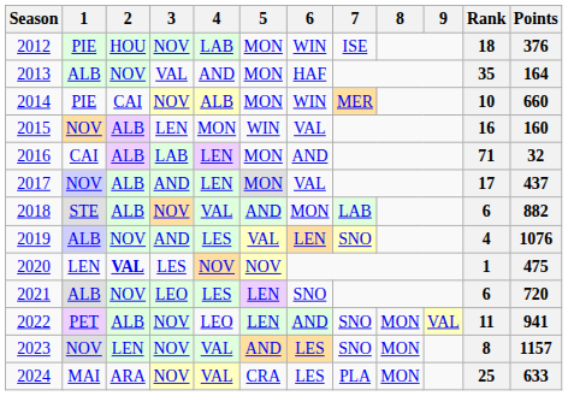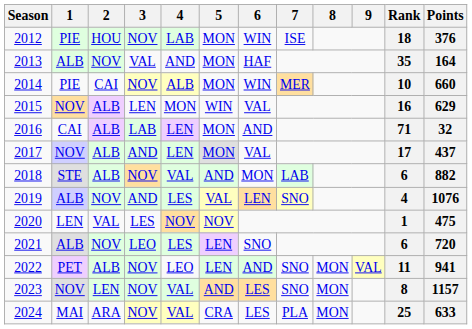 <table class="wikitable" style="text-align:center; font-size:95%">
 <tr>
 <th>Season</th>
 <th>1</th>
 <th>2</th>
 <th>3</th>
 <th>4</th>
 <th>5</th>
 <th>6</th>
 <th>7</th>
 <th>8</th>
 <th>9</th>
 <th>Rank</th>
 <th>Points</th>
 </tr>
 <tr>
 <td><a href='#'>2012</a></td>
 <td bgcolor="#dfffdf"><a href='#'>PIE</a><br></td>
 <td bgcolor="#dfffdf"><a href='#'>HOU</a><br></td>
 <td bgcolor="#dfffdf"><a href='#'>NOV</a><br></td>
 <td bgcolor="#dfffdf"><a href='#'>LAB</a><br></td>
 <td><a href='#'>MON</a><br></td>
 <td><a href='#'>WIN</a><br></td>
 <td><a href='#'>ISE</a><br></td>
 <td colspan=2></td>
 <th>18</th>
 <th>376</th>
 </tr>
 <tr>
 <td><a href='#'>2013</a></td>
 <td bgcolor="#dfffdf"><a href='#'>ALB</a><br></td>
 <td bgcolor="#dfffdf"><a href='#'>NOV</a><br></td>
 <td><a href='#'>VAL</a><br></td>
 <td><a href='#'>AND</a><br></td>
 <td><a href='#'>MON</a><br></td>
 <td><a href='#'>HAF</a><br></td>
 <td colspan=3></td>
 <th>35</th>
 <th>164</th>
 </tr>
 <tr>
 <td><a href='#'>2014</a></td>
 <td><a href='#'>PIE</a><br></td>
 <td><a href='#'>CAI</a><br></td>
 <td bgcolor="#ffffbf"><a href='#'>NOV</a><br></td>
 <td bgcolor="#ffffbf"><a href='#'>ALB</a><br></td>
 <td><a href='#'>MON</a><br></td>
 <td><a href='#'>WIN</a><br></td>
 <td bgcolor="#ffdf9f"><a href='#'>MER</a><br></td>
 <td colspan=2></td>
 <th>10</th>
 <th>660</th>
 </tr>
 <tr>
 <td><a href='#'>2015</a></td>
 <td bgcolor="#ffdf9f"><a href='#'>NOV</a><br></td>
 <td bgcolor="#efcfff"><a href='#'>ALB</a><br></td>
 <td><a href='#'>LEN</a><br></td>
 <td><a href='#'>MON</a><br></td>
 <td><a href='#'>WIN</a><br></td>
 <td><a href='#'>VAL</a><br></td>
 <td colspan=3></td>
 <th>16</th>
-<th>160</th>
+<th>629</th>
 </tr>
 <tr>
 <td><a href='#'>2016</a></td>
 <td><a href='#'>CAI</a><br></td>
 <td bgcolor="#efcfff"><a href='#'>ALB</a><br></td>
 <td bgcolor="#dfffdf"><a href='#'>LAB</a><br></td>
 <td bgcolor="#efcfff"><a href='#'>LEN</a><br></td>
 <td><a href='#'>MON</a><br></td>
 <td><a href='#'>AND</a><br></td>
 <td colspan=3></td>
 <th>71</th>
 <th>32</th>
 </tr>
 <tr>
 <td><a href='#'>2017</a></td>
 <td bgcolor="#cfcfff"><a href='#'>NOV</a><br></td>
 <td bgcolor="#dfffdf"><a href='#'>ALB</a><br></td>
 <td bgcolor="#dfffdf"><a href='#'>AND</a><br></td>
 <td bgcolor="#dfffdf"><a href='#'>LEN</a><br></td>
 <td bgcolor="#dfdfdf"><a href='#'>MON</a><br></td>
 <td><a href='#'>VAL</a><br></td>
 <td colspan=3></td>
 <th>17</th>
 <th>437</th>
 </tr>
 <tr>
 <td><a href='#'>2018</a></td>
 <td bgcolor="#dfdfdf"><a href='#'>STE</a><br></td>
 <td bgcolor="#dfffdf"><a href='#'>ALB</a><br></td>
 <td bgcolor="#ffdf9f"><a href='#'>NOV</a><br></td>
 <td bgcolor="#dfffdf"><a href='#'>VAL</a><br></td>
 <td bgcolor="#dfffdf"><a href='#'>AND</a><br></td>
 <td><a href='#'>MON</a><br></td>
 <td bgcolor="#dfffdf"><a href='#'>LAB</a><br></td>
 <td colspan=2></td>
 <th>6</th>
 <th>882</th>
 </tr>
 <tr>
 <td><a href='#'>2019</a></td>
 <td bgcolor="#cfcfff"><a href='#'>ALB</a><br></td>
 <td bgcolor="#dfffdf"><a href='#'>NOV</a><br></td>
 <td bgcolor="#dfffdf"><a href='#'>AND</a><br></td>
 <td bgcolor="#dfffdf"><a href='#'>LES</a><br></td>
 <td bgcolor="#ffffbf"><a href='#'>VAL</a><br></td>
 <td bgcolor="#ffdf9f"><a href='#'>LEN</a><br></td>
 <td bgcolor="#ffffbf"><a href='#'>SNO</a><br></td>
 <td colspan=2></td>
 <th>4</th>
 <th>1076</th>
 </tr>
 <tr>
 <td><a href='#'>2020</a></td>
 <td><a href='#'>LEN</a><br></td>
-<td><strong><a href='#'>VAL</a><br></strong></td>
+<td><a href='#'>VAL</a><br></td>
 <td><a href='#'>LES</a><br></td>
 <td bgcolor="#ffdf9f"><a href='#'>NOV</a><br></td>
 <td bgcolor="#ffffbf"><a href='#'>NOV</a><br></td>
 <td colspan=4></td>
 <th>1</th>
 <th>475</th>
 </tr>
 <tr>
 <td><a href='#'>2021</a></td>
 <td bgcolor="#dfdfdf"><a href='#'>ALB</a><br></td>
 <td bgcolor="#dfffdf"><a href='#'>NOV</a><br></td>
 <td bgcolor="#dfffdf"><a href='#'>LEO</a><br></td>
 <td bgcolor="#dfffdf"><a href='#'>LES</a><br></td>
 <td bgcolor="#efcfff"><a href='#'>LEN</a><br></td>
 <td><a href='#'>SNO</a><br></td>
 <td colspan=3></td>
 <th>6</th>
 <th>720</th>
 </tr>
 <tr>
 <td><a href='#'>2022</a></td>
 <td bgcolor="#efcfff"><a href='#'>PET</a><br></td>
 <td bgcolor="#dfffdf"><a href='#'>ALB</a><br></td>
 <td bgcolor="#dfffdf"><a href='#'>NOV</a><br></td>
 <td><a href='#'>LEO</a><br></td>
 <td bgcolor="#dfffdf"><a href='#'>LEN</a><br></td>
 <td bgcolor="#dfffdf"><a href='#'>AND</a><br></td>
 <td><a href='#'>SNO</a><br></td>
 <td><a href='#'>MON</a><br></td>
 <td bgcolor="#ffffbf"><a href='#'>VAL</a><br></td>
 <th>11</th>
 <th>941</th>
 </tr>
 <tr>
 <td><a href='#'>2023</a></td>
 <td bgcolor="#dfdfdf"><a href='#'>NOV</a><br></td>
 <td bgcolor="#dfffdf"><a href='#'>LEN</a><br></td>
 <td bgcolor="#dfffdf"><a href='#'>NOV</a><br></td>
 <td bgcolor="#dfffdf"><a href='#'>VAL</a><br></td>
 <td bgcolor="#ffdf9f"><a href='#'>AND</a><br></td>
 <td bgcolor="#ffdf9f"><a href='#'>LES</a><br></td>
 <td><a href='#'>SNO</a><br></td>
 <td><a href='#'>MON</a><br></td>
 <td></td>
 <th>8</th>
 <th>1157</th>
 </tr>
 <tr>
 <td><a href='#'>2024</a></td>
 <td><a href='#'>MAI</a><br></td>
 <td><a href='#'>ARA</a><br></td>
 <td bgcolor="#ffffbf"><a href='#'>NOV</a><br></td>
 <td bgcolor="#ffffbf"><a href='#'>VAL</a><br></td>
 <td><a href='#'>CRA</a><br></td>
 <td><a href='#'>LES</a><br></td>
 <td><a href='#'>PLA</a><br></td>
 <td><a href='#'>MON</a><br></td>
 <td></td>
 <th>25</th>
 <th>633</th>
 </tr>
 </table>
